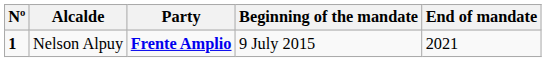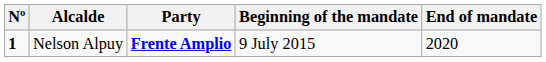 <table class="wikitable" border="1" style=text-align:center">
 <tr style="background:#ececec">
 <th>Nº</th>
 <th>Alcalde</th>
 <th>Party</th>
 <th>Beginning of the mandate</th>
 <th>End of mandate</th>
 </tr>
 <tr>
 <td><strong>1</strong></td>
 <td>Nelson Alpuy</td>
 <td><strong><a href='#'>Frente Amplio</a></strong></td>
 <td>9 July 2015</td>
-<td>2021</td>
+<td>2020</td>
 </tr>
 </table>
